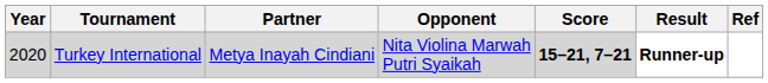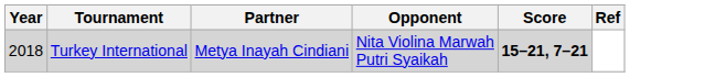 <table class="sortable wikitable" style="font-size: 90%;">
 <tr>
 <th>Year</th>
 <th>Tournament</th>
 <th>Partner</th>
 <th>Opponent</th>
 <th>Score</th>
-<th>Result</th>
 <th>Ref</th>
 </tr>
 <tr style="background:#D5D5D5">
-<td align="center">2020</td>
+<td align="center">2018</td>
 <td align="left"><a href='#'>Turkey International</a></td>
 <td align="left"> <a href='#'>Metya Inayah Cindiani</a></td>
 <td align="left"> <a href='#'>Nita Violina Marwah</a><br> <a href='#'>Putri Syaikah</a></td>
 <td align="left"><strong>15–21, 7–21</strong></td>
-<td style="text-align:left; background:white"> <strong>Runner-up</strong></td>
 <td style="text-align:center; background:white"></td>
 </tr>
 </table>
